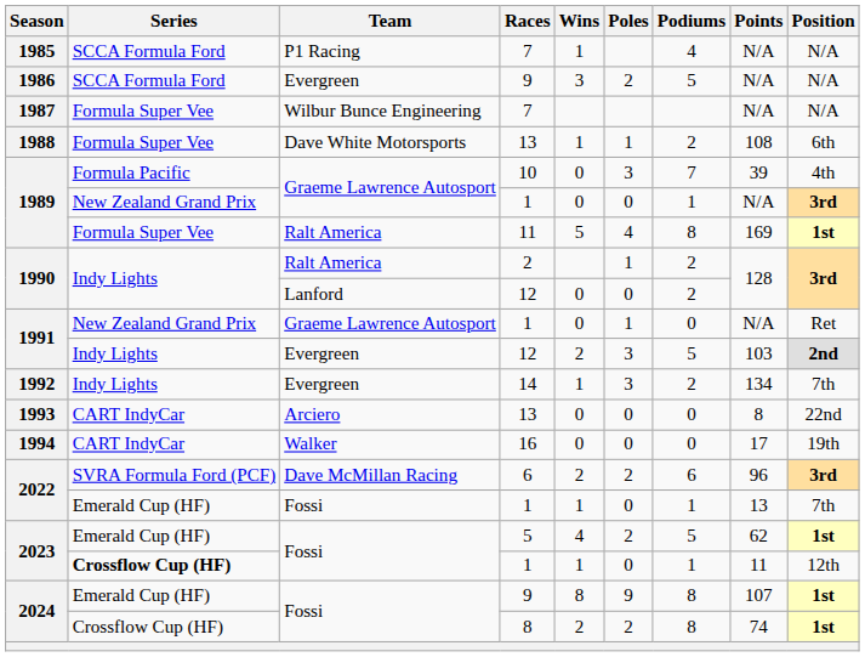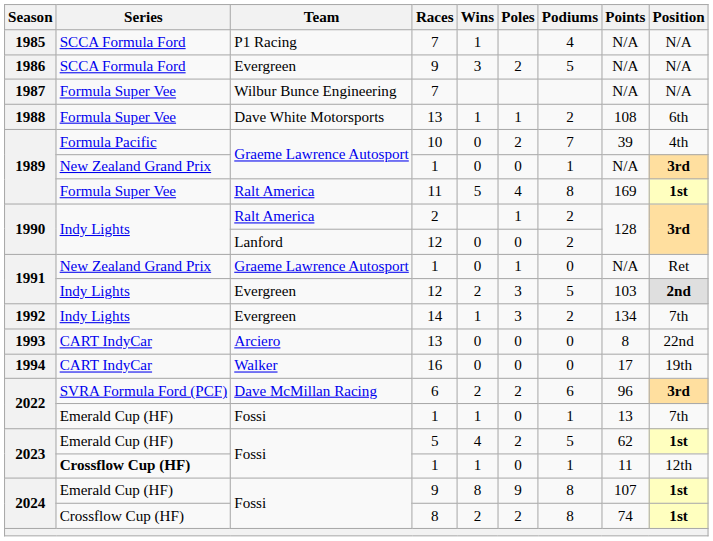 <table class="wikitable" style="font-size: 90%; text-align:center">
 <tr>
 <th>Season</th>
 <th>Series</th>
 <th>Team</th>
 <th>Races</th>
 <th>Wins</th>
 <th>Poles</th>
 <th>Podiums</th>
 <th>Points</th>
 <th>Position</th>
 </tr>
 <tr>
 <th>1985</th>
 <td align=left><a href='#'>SCCA Formula Ford</a></td>
 <td align=left>P1 Racing</td>
 <td>7</td>
 <td>1</td>
 <td></td>
 <td>4</td>
 <td>N/A</td>
 <td>N/A</td>
 </tr>
 <tr>
 <th rowspan=1>1986</th>
 <td align=left><a href='#'>SCCA Formula Ford</a></td>
 <td align=left>Evergreen</td>
 <td>9</td>
 <td>3</td>
 <td>2</td>
 <td>5</td>
 <td>N/A</td>
 <td>N/A</td>
 </tr>
 <tr>
 <th>1987</th>
 <td align=left><a href='#'>Formula Super Vee</a></td>
 <td align=left>Wilbur Bunce Engineering</td>
 <td>7</td>
 <td></td>
 <td></td>
 <td></td>
 <td>N/A</td>
 <td>N/A</td>
 </tr>
 <tr>
 <th>1988</th>
 <td align=left><a href='#'>Formula Super Vee</a></td>
 <td align=left>Dave White Motorsports</td>
 <td>13</td>
 <td>1</td>
 <td>1</td>
 <td>2</td>
 <td>108</td>
 <td>6th</td>
 </tr>
 <tr>
 <th rowspan=3>1989</th>
 <td align=left><a href='#'>Formula Pacific</a></td>
 <td align=left rowspan=2><a href='#'>Graeme Lawrence Autosport</a></td>
 <td>10</td>
 <td>0</td>
-<td>3</td>
+<td>2</td>
 <td>7</td>
 <td>39</td>
 <td>4th</td>
 </tr>
 <tr>
 <td align=left><a href='#'>New Zealand Grand Prix</a></td>
 <td>1</td>
 <td>0</td>
 <td>0</td>
 <td>1</td>
 <td>N/A</td>
 <td style="background:#FFDF9F;"><strong>3rd</strong></td>
 </tr>
 <tr>
 <td align=left><a href='#'>Formula Super Vee</a></td>
 <td align=left><a href='#'>Ralt America</a></td>
 <td>11</td>
 <td>5</td>
 <td>4</td>
 <td>8</td>
 <td>169</td>
 <td style="background:#FFFFBF"><strong>1st</strong></td>
 </tr>
 <tr>
 <th rowspan=2>1990</th>
 <td rowspan="2" style="text-align:left"><a href='#'>Indy Lights</a></td>
 <td align=left><a href='#'>Ralt America</a></td>
 <td>2</td>
 <td></td>
 <td>1</td>
 <td>2</td>
 <td rowspan=2>128</td>
 <td rowspan="2"style="background:#FFDF9F;"><strong>3rd</strong></td>
 </tr>
 <tr>
 <td align=left>Lanford</td>
 <td>12</td>
 <td>0</td>
 <td>0</td>
 <td>2</td>
 </tr>
 <tr>
 <th rowspan=2>1991</th>
 <td align=left><a href='#'>New Zealand Grand Prix</a></td>
 <td align=left><a href='#'>Graeme Lawrence Autosport</a></td>
 <td>1</td>
 <td>0</td>
 <td>1</td>
 <td>0</td>
 <td>N/A</td>
 <td>Ret</td>
 </tr>
 <tr>
 <td align=left><a href='#'>Indy Lights</a></td>
 <td align=left>Evergreen</td>
 <td>12</td>
 <td>2</td>
 <td>3</td>
 <td>5</td>
 <td>103</td>
 <td style="background:#DFDFDF;"><strong>2nd</strong></td>
 </tr>
 <tr>
 <th>1992</th>
 <td align=left><a href='#'>Indy Lights</a></td>
 <td align=left>Evergreen</td>
 <td>14</td>
 <td>1</td>
 <td>3</td>
 <td>2</td>
 <td>134</td>
 <td>7th</td>
 </tr>
 <tr>
 <th>1993</th>
 <td align=left><a href='#'>CART IndyCar</a></td>
 <td align=left><a href='#'>Arciero</a></td>
 <td>13</td>
 <td>0</td>
 <td>0</td>
 <td>0</td>
 <td>8</td>
 <td>22nd</td>
 </tr>
 <tr>
 <th>1994</th>
 <td align=left><a href='#'>CART IndyCar</a></td>
 <td align=left><a href='#'>Walker</a></td>
 <td>16</td>
 <td>0</td>
 <td>0</td>
 <td>0</td>
 <td>17</td>
 <td>19th</td>
 </tr>
 <tr>
 <th rowspan=2>2022</th>
 <td align=left><a href='#'>SVRA Formula Ford (PCF)</a></td>
 <td align=left><a href='#'>Dave McMillan Racing</a></td>
 <td>6</td>
 <td>2</td>
 <td>2</td>
 <td>6</td>
 <td>96</td>
 <td style="background:#FFDF9F;"><strong>3rd</strong></td>
 </tr>
 <tr>
 <td align=left>Emerald Cup (HF)</td>
 <td align=left>Fossi</td>
 <td>1</td>
 <td>1</td>
 <td>0</td>
 <td>1</td>
 <td>13</td>
 <td>7th</td>
 </tr>
 <tr>
 <th rowspan=2>2023</th>
 <td align=left>Emerald Cup (HF)</td>
 <td align=left rowspan=2>Fossi</td>
 <td>5</td>
 <td>4</td>
 <td>2</td>
 <td>5</td>
 <td>62</td>
 <td style="background:#FFFFBF"><strong>1st</strong></td>
 </tr>
 <tr>
 <td align=left><strong>Crossflow Cup (HF)</strong></td>
 <td>1</td>
 <td>1</td>
 <td>0</td>
 <td>1</td>
 <td>11</td>
 <td>12th</td>
 </tr>
 <tr>
 <th rowspan=2>2024</th>
 <td align=left>Emerald Cup (HF)</td>
 <td align=left rowspan=2>Fossi</td>
 <td>9</td>
 <td>8</td>
 <td>9</td>
 <td>8</td>
 <td>107</td>
 <td style="background:#FFFFBF"><strong>1st</strong></td>
 </tr>
 <tr>
 <td align=left>Crossflow Cup (HF)</td>
 <td>8</td>
 <td>2</td>
 <td>2</td>
 <td>8</td>
 <td>74</td>
 <td style="background:#FFFFBF"><strong>1st</strong></td>
 </tr>
 <tr>
 <th colspan="13"></th>
 </tr>
 </table>
